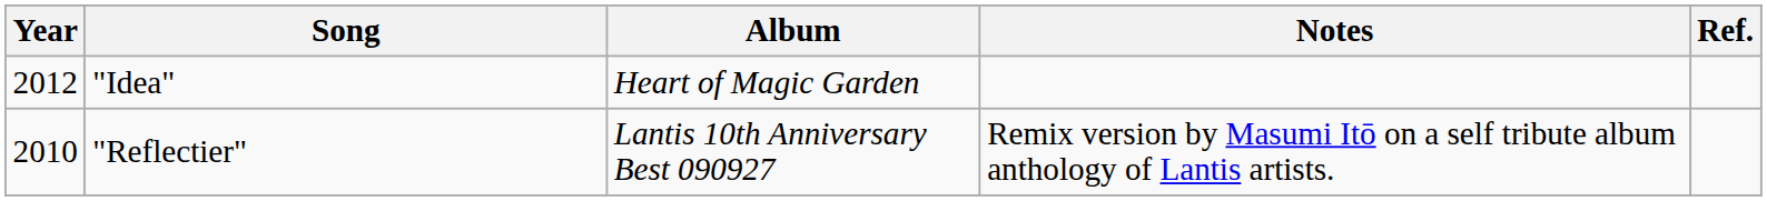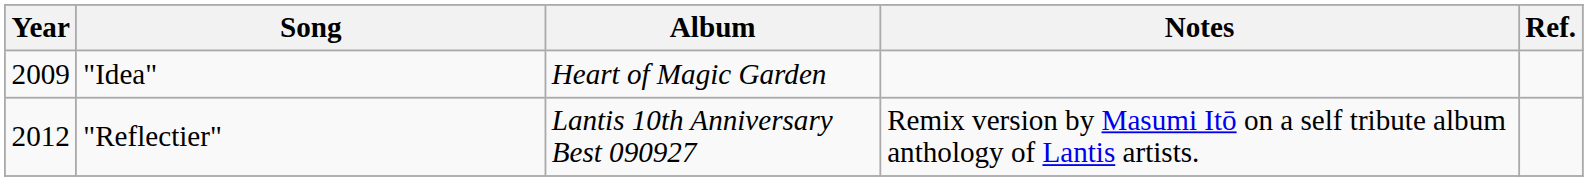 <table class="wikitable" border="1">
 <tr>
 <th rowspan="1">Year</th>
 <th rowspan="1" width="250">Song</th>
 <th rowspan="1">Album</th>
 <th rowspan="1">Notes</th>
 <th rowspan="1">Ref.</th>
 </tr>
 <tr>
-<td>2012</td>
+<td>2009</td>
 <td>"Idea"</td>
 <td><em>Heart of Magic Garden</em></td>
 <td></td>
 <td></td>
 </tr>
 <tr>
-<td>2010</td>
+<td>2012</td>
 <td>"Reflectier"</td>
 <td><em>Lantis 10th Anniversary Best 090927</em></td>
 <td>Remix version by <a href='#'>Masumi Itō</a> on a self tribute album anthology of <a href='#'>Lantis</a> artists.</td>
 <td></td>
 </tr>
 </table>
